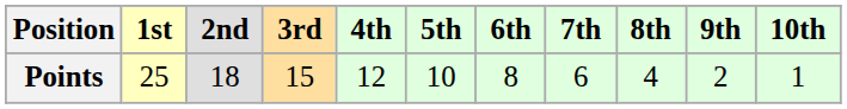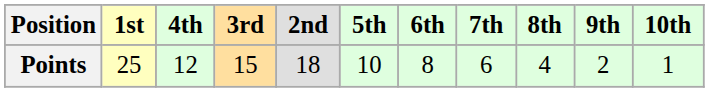 <table class="wikitable" style="font-size:85%; text-align:center;">
 <tr>
 <th>Position</th>
 <td style="background:#FFFFBF;"> <strong>1st</strong> </td>
+<td style="background:#DFFFDF;"> <strong>4th</strong> </td>
+<td style="background:#FFDF9F;"> <strong>3rd</strong> </td>
 <td style="background:#DFDFDF;"> <strong>2nd</strong> </td>
-<td style="background:#FFDF9F;"> <strong>3rd</strong> </td>
-<td style="background:#DFFFDF;"> <strong>4th</strong> </td>
 <td style="background:#DFFFDF;"> <strong>5th</strong> </td>
 <td style="background:#DFFFDF;"> <strong>6th</strong> </td>
 <td style="background:#DFFFDF;"> <strong>7th</strong> </td>
 <td style="background:#DFFFDF;"> <strong>8th</strong> </td>
 <td style="background:#DFFFDF;"> <strong>9th</strong> </td>
 <td style="background:#DFFFDF;"> <strong>10th</strong> </td>
 </tr>
 <tr>
 <th>Points</th>
 <td style="background:#FFFFBF;">25</td>
+<td style="background:#DFFFDF;">12</td>
+<td style="background:#FFDF9F;">15</td>
 <td style="background:#DFDFDF;">18</td>
-<td style="background:#FFDF9F;">15</td>
-<td style="background:#DFFFDF;">12</td>
 <td style="background:#DFFFDF;">10</td>
 <td style="background:#DFFFDF;">8</td>
 <td style="background:#DFFFDF;">6</td>
 <td style="background:#DFFFDF;">4</td>
 <td style="background:#DFFFDF;">2</td>
 <td style="background:#DFFFDF;">1</td>
 </tr>
 </table>
